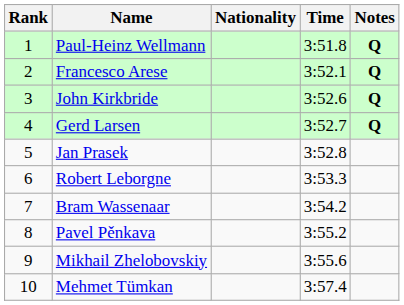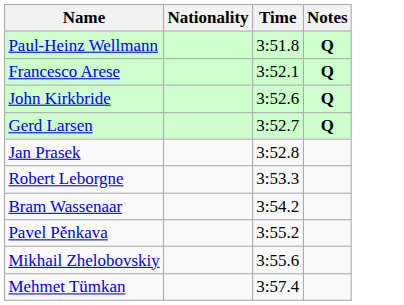 <table class="wikitable sortable" style="text-align:center">
 <tr>
-<th>Rank</th>
 <th>Name</th>
 <th>Nationality</th>
 <th>Time</th>
 <th>Notes</th>
 </tr>
 <tr bgcolor=ccffcc>
-<td>1</td>
 <td align=left><a href='#'>Paul-Heinz Wellmann</a></td>
 <td align=left></td>
 <td>3:51.8</td>
 <td><strong>Q</strong></td>
 </tr>
 <tr bgcolor=ccffcc>
-<td>2</td>
 <td align=left><a href='#'>Francesco Arese</a></td>
 <td align=left></td>
 <td>3:52.1</td>
 <td><strong>Q</strong></td>
 </tr>
 <tr bgcolor=ccffcc>
-<td>3</td>
 <td align=left><a href='#'>John Kirkbride</a></td>
 <td align=left></td>
 <td>3:52.6</td>
 <td><strong>Q</strong></td>
 </tr>
 <tr bgcolor=ccffcc>
-<td>4</td>
 <td align=left><a href='#'>Gerd Larsen</a></td>
 <td align=left></td>
 <td>3:52.7</td>
 <td><strong>Q</strong></td>
 </tr>
 <tr>
-<td>5</td>
 <td align=left><a href='#'>Jan Prasek</a></td>
 <td align=left></td>
 <td>3:52.8</td>
 <td></td>
 </tr>
 <tr>
-<td>6</td>
 <td align=left><a href='#'>Robert Leborgne</a></td>
 <td align=left></td>
 <td>3:53.3</td>
 <td></td>
 </tr>
 <tr>
-<td>7</td>
 <td align=left><a href='#'>Bram Wassenaar</a></td>
 <td align=left></td>
 <td>3:54.2</td>
 <td></td>
 </tr>
 <tr>
-<td>8</td>
 <td align=left><a href='#'>Pavel Pěnkava</a></td>
 <td align=left></td>
 <td>3:55.2</td>
 <td></td>
 </tr>
 <tr>
-<td>9</td>
 <td align=left><a href='#'>Mikhail Zhelobovskiy</a></td>
 <td align=left></td>
 <td>3:55.6</td>
 <td></td>
 </tr>
 <tr>
-<td>10</td>
 <td align=left><a href='#'>Mehmet Tümkan</a></td>
 <td align=left></td>
 <td>3:57.4</td>
 <td></td>
 </tr>
 </table>
